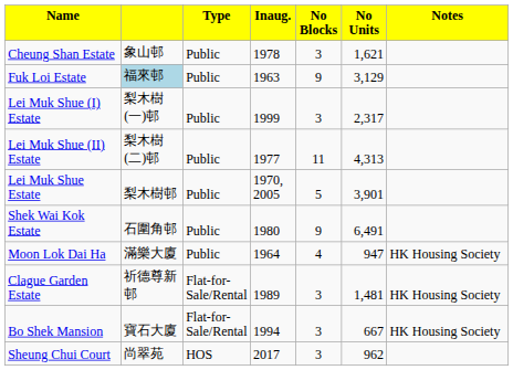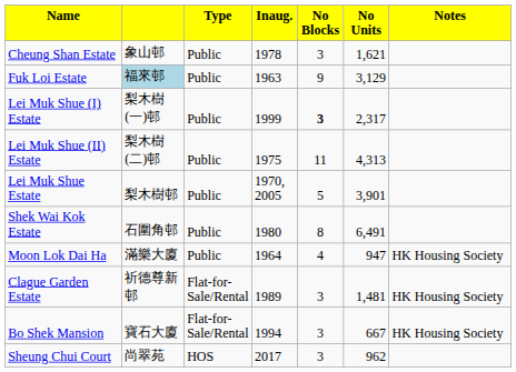 <table class="wikitable">
 <tr style="font-weight:bold;background-color:yellow" align="center">
 <td width="143.25" Height="12.75" valign="top">Name</td>
 <td width="72.75" valign="top"></td>
 <td width="59.25" valign="top">Type</td>
 <td width="48" valign="top">Inaug.</td>
 <td width="48" valign="top">No Blocks</td>
 <td width="48.75" valign="top">No Units</td>
 <td width="150.75" valign="top">Notes</td>
 </tr>
 <tr valign="bottom">
 <td Height="12.75"><a href='#'>Cheung Shan Estate</a></td>
 <td>象山邨</td>
 <td>Public</td>
 <td>1978</td>
 <td align="center">3</td>
 <td align="right">1,621</td>
 <td></td>
 </tr>
 <tr valign="bottom">
 <td Height="12.75"><a href='#'>Fuk Loi Estate</a></td>
 <td style="background: lightblue;">福來邨</td>
 <td>Public</td>
 <td>1963</td>
 <td align="center">9</td>
 <td align="right">3,129</td>
 <td></td>
 </tr>
 <tr valign="bottom">
 <td Height="12.75"><a href='#'>Lei Muk Shue (I) Estate</a></td>
 <td>梨木樹(一)邨</td>
 <td>Public</td>
 <td>1999</td>
-<td align="center">3</td>
+<td align="center"><strong>3</strong></td>
 <td align="right">2,317</td>
 <td></td>
 </tr>
 <tr valign="bottom">
 <td Height="12.75"><a href='#'>Lei Muk Shue (II) Estate</a></td>
 <td>梨木樹(二)邨</td>
 <td>Public</td>
-<td>1977</td>
+<td>1975</td>
 <td align="center">11</td>
 <td align="right">4,313</td>
 <td></td>
 </tr>
 <tr valign="bottom">
 <td Height="12.75"><a href='#'>Lei Muk Shue Estate</a></td>
 <td>梨木樹邨</td>
 <td>Public</td>
 <td>1970, 2005</td>
 <td align="center">5</td>
 <td align="right">3,901</td>
 <td></td>
 </tr>
 <tr valign="bottom">
 <td Height="12.75"><a href='#'>Shek Wai Kok Estate</a></td>
 <td>石圍角邨</td>
 <td>Public</td>
 <td>1980</td>
-<td align="center">9</td>
+<td align="center">8</td>
 <td align="right">6,491</td>
 <td></td>
 </tr>
 <tr valign="bottom">
 <td Height="12.75"><a href='#'>Moon Lok Dai Ha</a></td>
 <td>滿樂大廈</td>
 <td>Public</td>
 <td>1964</td>
 <td align="center">4</td>
 <td align="right">947</td>
 <td>HK Housing Society</td>
 </tr>
 <tr valign="bottom">
 <td Height="12.75"><a href='#'>Clague Garden Estate</a></td>
 <td>祈德尊新邨</td>
 <td>Flat-for-Sale/Rental</td>
 <td>1989</td>
 <td align="center">3</td>
 <td align="right">1,481</td>
 <td>HK Housing Society</td>
 </tr>
 <tr valign="bottom">
 <td Height="12.75"><a href='#'>Bo Shek Mansion</a></td>
 <td>寶石大廈</td>
 <td>Flat-for-Sale/Rental</td>
 <td>1994</td>
 <td align="center">3</td>
 <td align="right">667</td>
 <td>HK Housing Society</td>
 </tr>
 <tr valign="bottom">
 <td Height="12.75"><a href='#'>Sheung Chui Court</a></td>
 <td>尚翠苑</td>
 <td>HOS</td>
 <td>2017</td>
 <td align="center">3</td>
 <td align="right">962</td>
 <td></td>
 </tr>
 </table>
